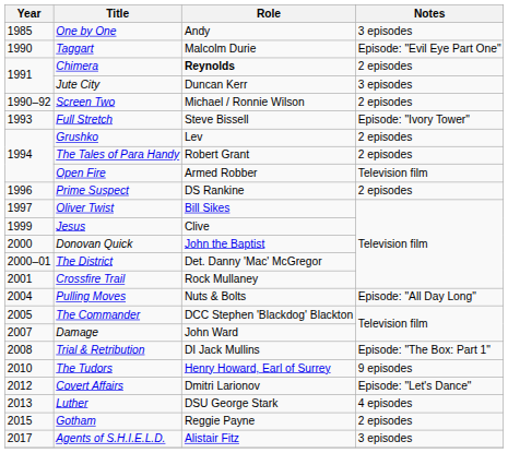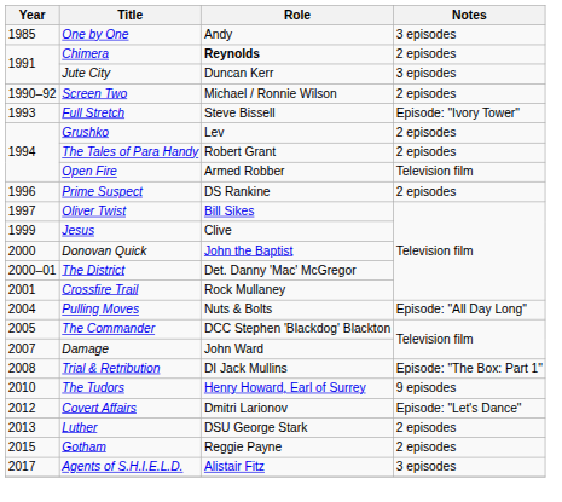 <table class="wikitable sortable">
 <tr>
 <th>Year</th>
 <th>Title</th>
 <th>Role</th>
 <th>Notes</th>
 </tr>
 <tr>
 <td>1985</td>
 <td><a href='#'><em>One by One</em></a></td>
 <td>Andy</td>
 <td>3 episodes</td>
-</tr>
-<tr>
-<td>1990</td>
-<td><em><a href='#'>Taggart</a></em></td>
-<td>Malcolm Durie</td>
-<td>Episode: "Evil Eye Part One"</td>
 </tr>
 <tr>
 <td rowspan="2">1991</td>
 <td><a href='#'><em>Chimera</em></a></td>
 <td><strong>Reynolds</strong></td>
 <td>2 episodes</td>
 </tr>
 <tr>
 <td><em>Jute City</em></td>
 <td>Duncan Kerr</td>
 <td>3 episodes</td>
 </tr>
 <tr>
 <td>1990–92</td>
 <td><em><a href='#'>Screen Two</a></em></td>
 <td>Michael / Ronnie Wilson</td>
 <td>2 episodes</td>
 </tr>
 <tr>
 <td>1993</td>
 <td><em><a href='#'>Full Stretch</a></em></td>
 <td>Steve Bissell</td>
 <td>Episode: "Ivory Tower"</td>
 </tr>
 <tr>
 <td rowspan="3">1994</td>
 <td><a href='#'><em>Grushko</em></a></td>
 <td>Lev</td>
 <td>2 episodes</td>
 </tr>
 <tr>
 <td><em><a href='#'>The Tales of Para Handy</a></em></td>
 <td>Robert Grant</td>
 <td>2 episodes</td>
 </tr>
 <tr>
 <td><a href='#'><em>Open Fire</em></a></td>
 <td>Armed Robber</td>
 <td>Television film</td>
 </tr>
 <tr>
 <td>1996</td>
 <td><em><a href='#'>Prime Suspect</a></em></td>
 <td>DS Rankine</td>
 <td>2 episodes</td>
 </tr>
 <tr>
 <td>1997</td>
 <td><em><a href='#'>Oliver Twist</a></em></td>
 <td><a href='#'>Bill Sikes</a></td>
 <td rowspan="5">Television film</td>
 </tr>
 <tr>
 <td>1999</td>
 <td><em><a href='#'>Jesus</a></em></td>
 <td>Clive</td>
 </tr>
 <tr>
 <td>2000</td>
 <td><em>Donovan Quick</em></td>
 <td><a href='#'>John the Baptist</a></td>
 </tr>
 <tr>
 <td>2000–01</td>
 <td><em><a href='#'>The District</a></em></td>
 <td>Det. Danny 'Mac' McGregor</td>
 </tr>
 <tr>
 <td>2001</td>
 <td><em><a href='#'>Crossfire Trail</a></em></td>
 <td>Rock Mullaney</td>
 </tr>
 <tr>
 <td>2004</td>
 <td><em><a href='#'>Pulling Moves</a></em></td>
 <td>Nuts & Bolts</td>
 <td>Episode: "All Day Long"</td>
 </tr>
 <tr>
 <td>2005</td>
 <td><em><a href='#'>The Commander</a></em></td>
 <td>DCC Stephen 'Blackdog' Blackton</td>
 <td rowspan="2">Television film</td>
 </tr>
 <tr>
 <td>2007</td>
 <td><em>Damage</em></td>
 <td>John Ward</td>
 </tr>
 <tr>
 <td>2008</td>
 <td><em><a href='#'>Trial & Retribution</a></em></td>
 <td>DI Jack Mullins</td>
 <td>Episode: "The Box: Part 1"</td>
 </tr>
 <tr>
 <td>2010</td>
 <td><em><a href='#'>The Tudors</a></em></td>
 <td><a href='#'>Henry Howard, Earl of Surrey</a></td>
 <td>9 episodes</td>
 </tr>
 <tr>
 <td>2012</td>
 <td><em><a href='#'>Covert Affairs</a></em></td>
 <td>Dmitri Larionov</td>
 <td>Episode: "Let's Dance"</td>
 </tr>
 <tr>
 <td>2013</td>
 <td><em><a href='#'>Luther</a></em></td>
 <td>DSU George Stark</td>
-<td>4 episodes</td>
+<td>2 episodes</td>
 </tr>
 <tr>
 <td>2015</td>
 <td><em><a href='#'>Gotham</a></em></td>
 <td>Reggie Payne</td>
 <td>2 episodes</td>
 </tr>
 <tr>
 <td>2017</td>
 <td><em><a href='#'>Agents of S.H.I.E.L.D.</a></em></td>
 <td><a href='#'>Alistair Fitz</a></td>
 <td>3 episodes</td>
 </tr>
 <tr>
 </tr>
 </table>
